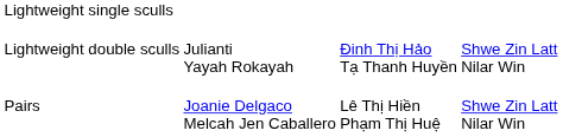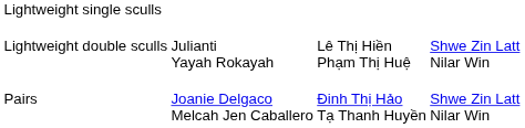 <table>
 <tr>
 <td>Lightweight single sculls</td>
 <td></td>
 <td></td>
 <td nowrap=true></td>
 </tr>
 <tr>
 <td>Lightweight double sculls</td>
 <td><br>Julianti<br>Yayah Rokayah</td>
-<td nowrap=true><br><a href='#'>Đinh Thị Hảo</a><br>Tạ Thanh Huyền</td>
+<td><br>Lê Thị Hiền<br>Phạm Thị Huệ</td>
 <td><br><a href='#'>Shwe Zin Latt</a><br>Nilar Win</td>
 </tr>
 <tr>
 <td>Pairs</td>
 <td nowrap=true><br><a href='#'>Joanie Delgaco</a><br>Melcah Jen Caballero</td>
-<td><br>Lê Thị Hiền<br>Phạm Thị Huệ</td>
+<td nowrap=true><br><a href='#'>Đinh Thị Hảo</a><br>Tạ Thanh Huyền</td>
 <td><br><a href='#'>Shwe Zin Latt</a><br>Nilar Win</td>
 </tr>
 </table>
